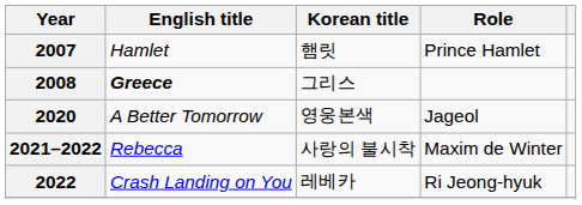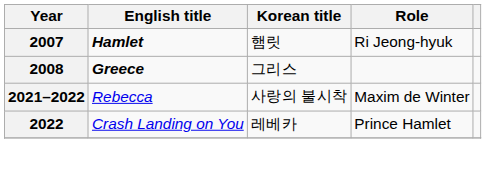 <table class="wikitable sortable plainrowheaders">
 <tr>
 <th scope="col">Year</th>
 <th scope="col">English title</th>
 <th scope="col">Korean title</th>
 <th scope="col">Role</th>
 <th scope="col" class="unsortable"></th>
 </tr>
 <tr>
 <th scope="row">2007</th>
-<td><em>Hamlet</em></td>
+<td><strong><em>Hamlet</em></strong></td>
 <td>햄릿</td>
-<td>Prince Hamlet</td>
+<td>Ri Jeong-hyuk</td>
 <td></td>
 </tr>
 <tr>
 <th scope="row">2008</th>
 <td><strong><em>Greece</em></strong></td>
 <td>그리스</td>
 <td></td>
-<td></td>
-</tr>
-<tr>
-<th scope="row">2020</th>
-<td><em>A Better Tomorrow</em></td>
-<td>영웅본색</td>
-<td>Jageol</td>
 <td></td>
 </tr>
 <tr>
 <th scope="row">2021–2022</th>
 <td><em><a href='#'>Rebecca</a></em></td>
 <td>사랑의 불시착</td>
 <td>Maxim de Winter</td>
 <td></td>
 </tr>
 <tr>
 <th scope="row">2022</th>
 <td><em><a href='#'>Crash Landing on You</a></em></td>
 <td>레베카</td>
-<td>Ri Jeong-hyuk</td>
+<td>Prince Hamlet</td>
 <td></td>
 </tr>
 <tr>
 </tr>
 <tr>
 </tr>
 </table>
